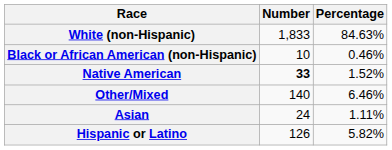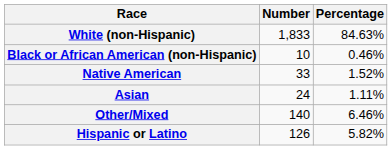 <table class="wikitable" style="text-align:right">
 <tr>
 <th scope="col">Race</th>
 <th scope="col">Number</th>
 <th scope="col">Percentage</th>
 </tr>
 <tr>
 <th scope="row"><a href='#'>White</a> (non-Hispanic)</th>
 <td>1,833</td>
 <td>84.63%</td>
 </tr>
 <tr>
 <th scope="row"><a href='#'>Black or African American</a> (non-Hispanic)</th>
 <td>10</td>
 <td>0.46%</td>
 </tr>
 <tr>
 <th scope="row"><a href='#'>Native American</a></th>
-<td><strong>33</strong></td>
+<td>33</td>
 <td>1.52%</td>
+</tr>
+<tr>
+<th scope="row"><a href='#'>Asian</a></th>
+<td>24</td>
+<td>1.11%</td>
 </tr>
 <tr>
 <th scope="row"><a href='#'>Other/Mixed</a></th>
 <td>140</td>
 <td>6.46%</td>
 </tr>
 <tr>
-<th scope="row"><a href='#'>Asian</a></th>
-<td>24</td>
-<td>1.11%</td>
-</tr>
-<tr>
 <th scope="row"><a href='#'>Hispanic</a> or <a href='#'>Latino</a></th>
 <td>126</td>
 <td>5.82%</td>
 </tr>
 </table>
